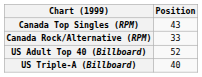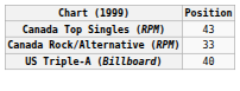 <table class="wikitable sortable plainrowheaders" style="text-align:center">
 <tr>
 <th>Chart (1999)</th>
 <th>Position</th>
 </tr>
 <tr>
 <th scope="row">Canada Top Singles (<em>RPM</em>)</th>
 <td>43</td>
 </tr>
 <tr>
 <th scope="row">Canada Rock/Alternative (<em>RPM</em>)</th>
 <td>33</td>
 </tr>
 <tr>
-<th scope="row">US Adult Top 40 (<em>Billboard</em>)</th>
-<td>52</td>
-</tr>
-<tr>
 <th scope="row">US Triple-A (<em>Billboard</em>)</th>
 <td>40</td>
 </tr>
 </table>
